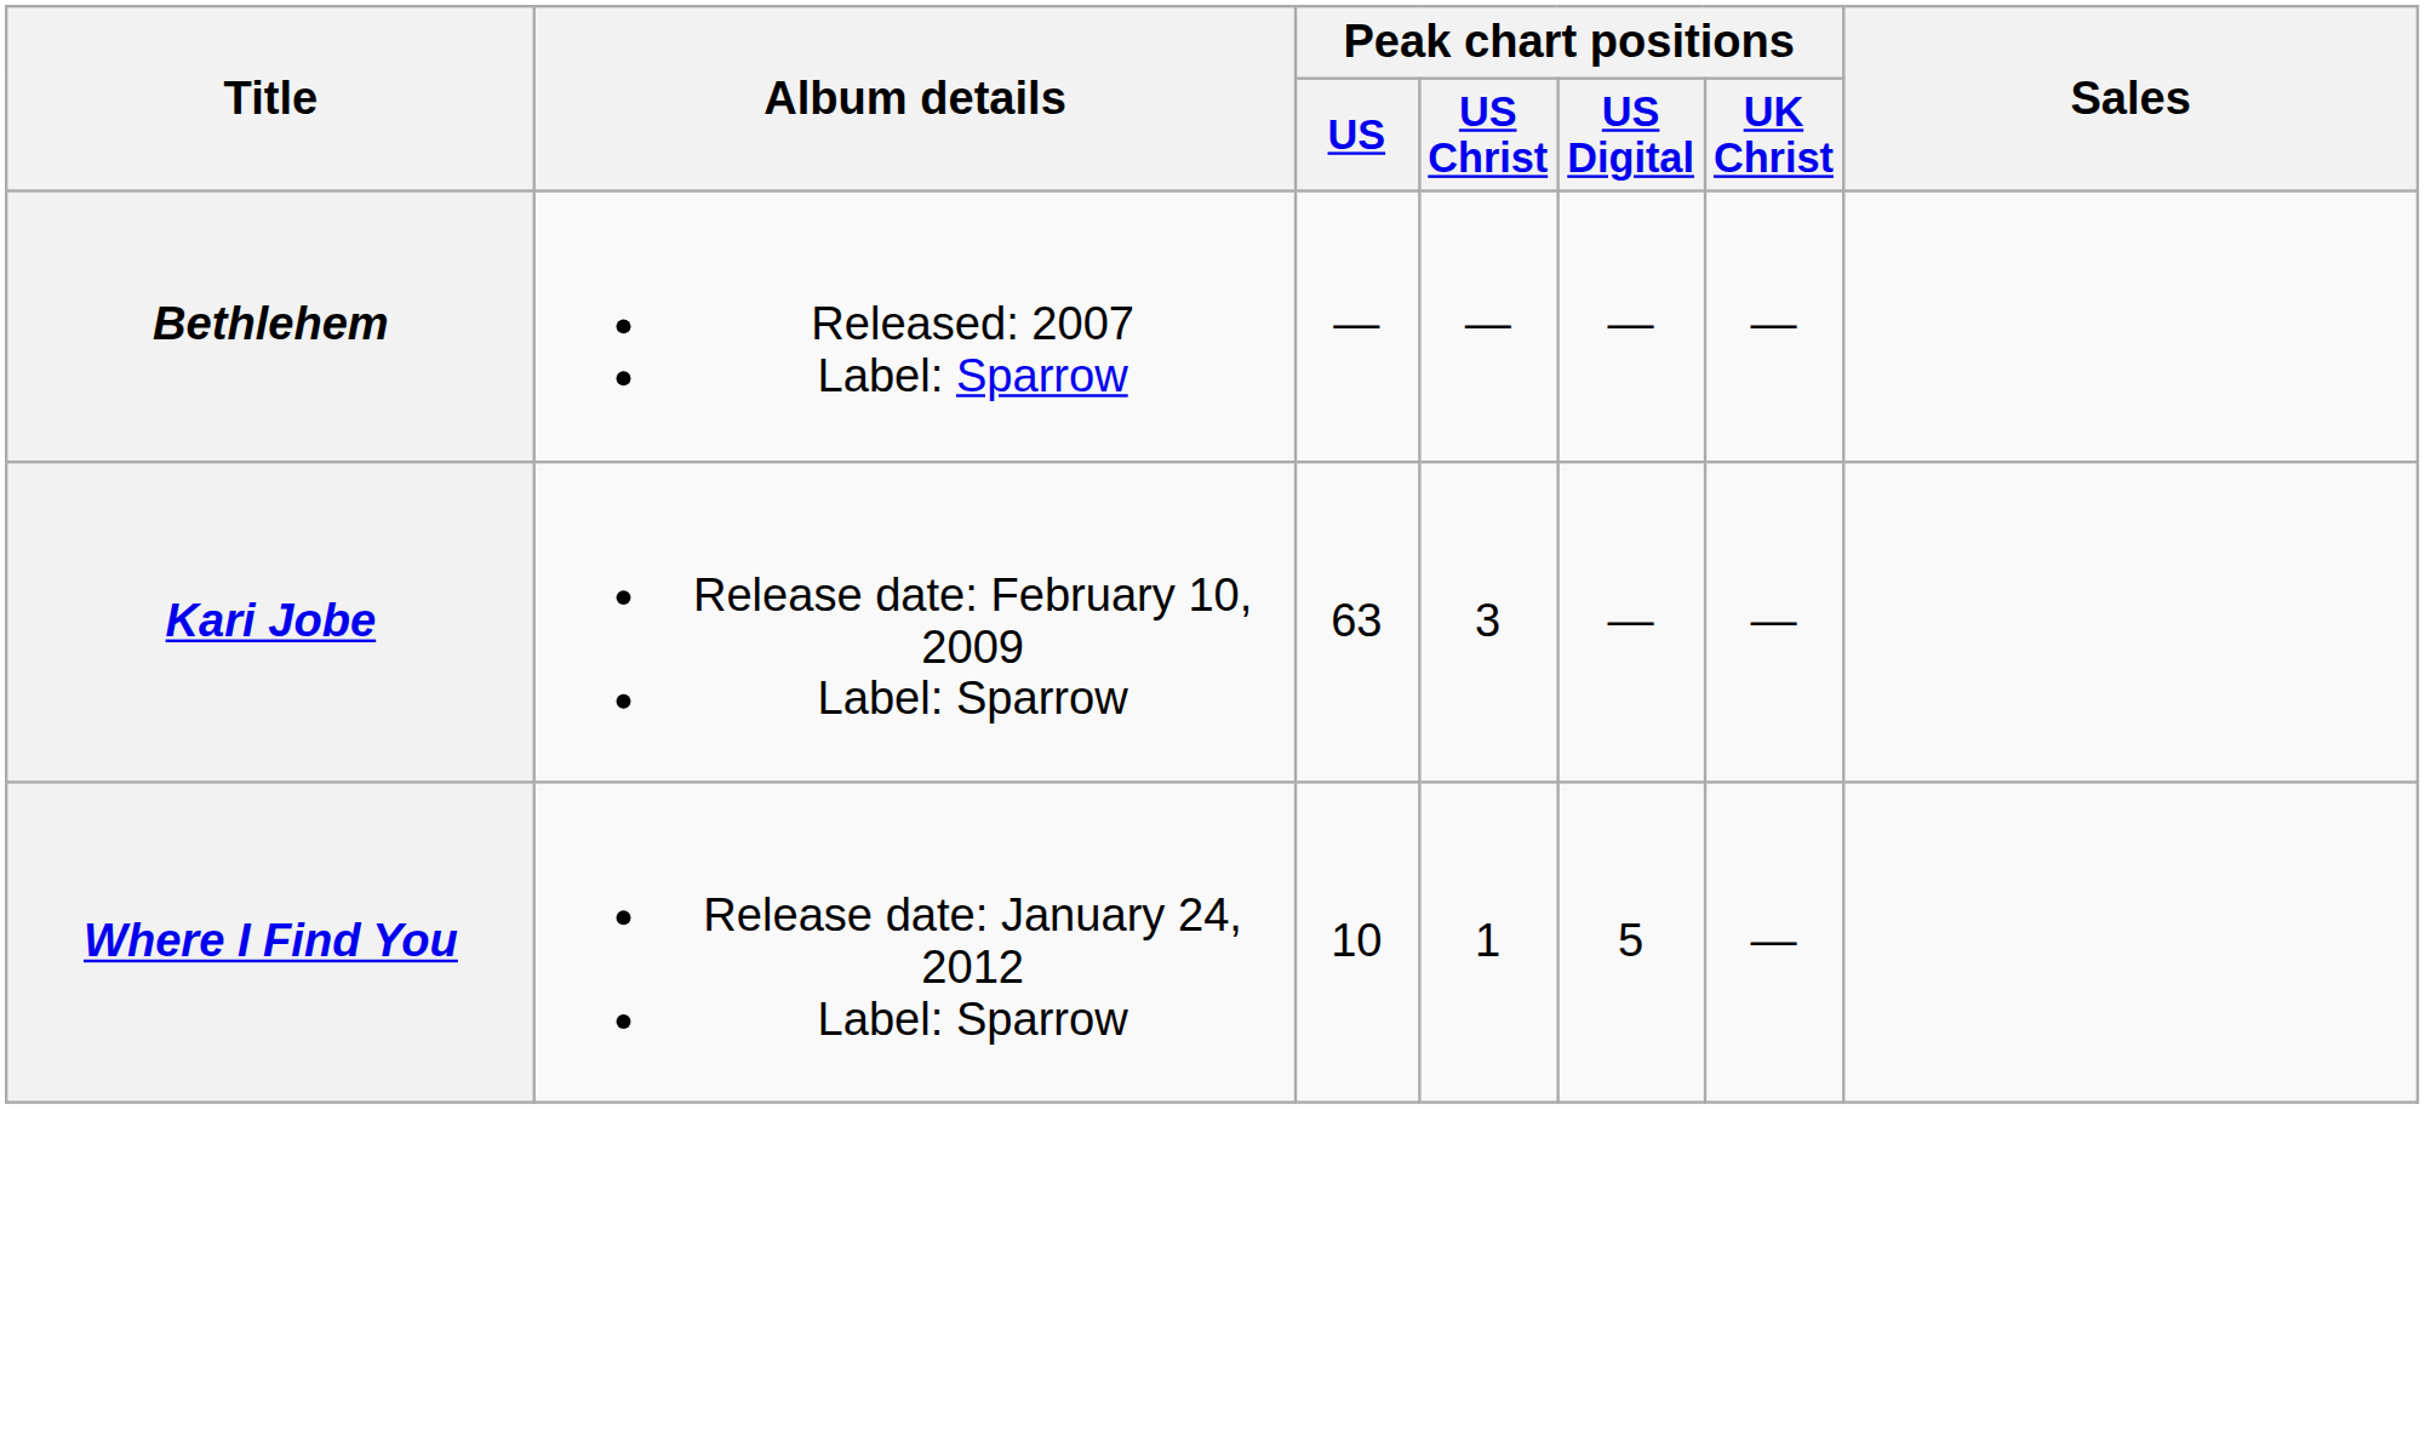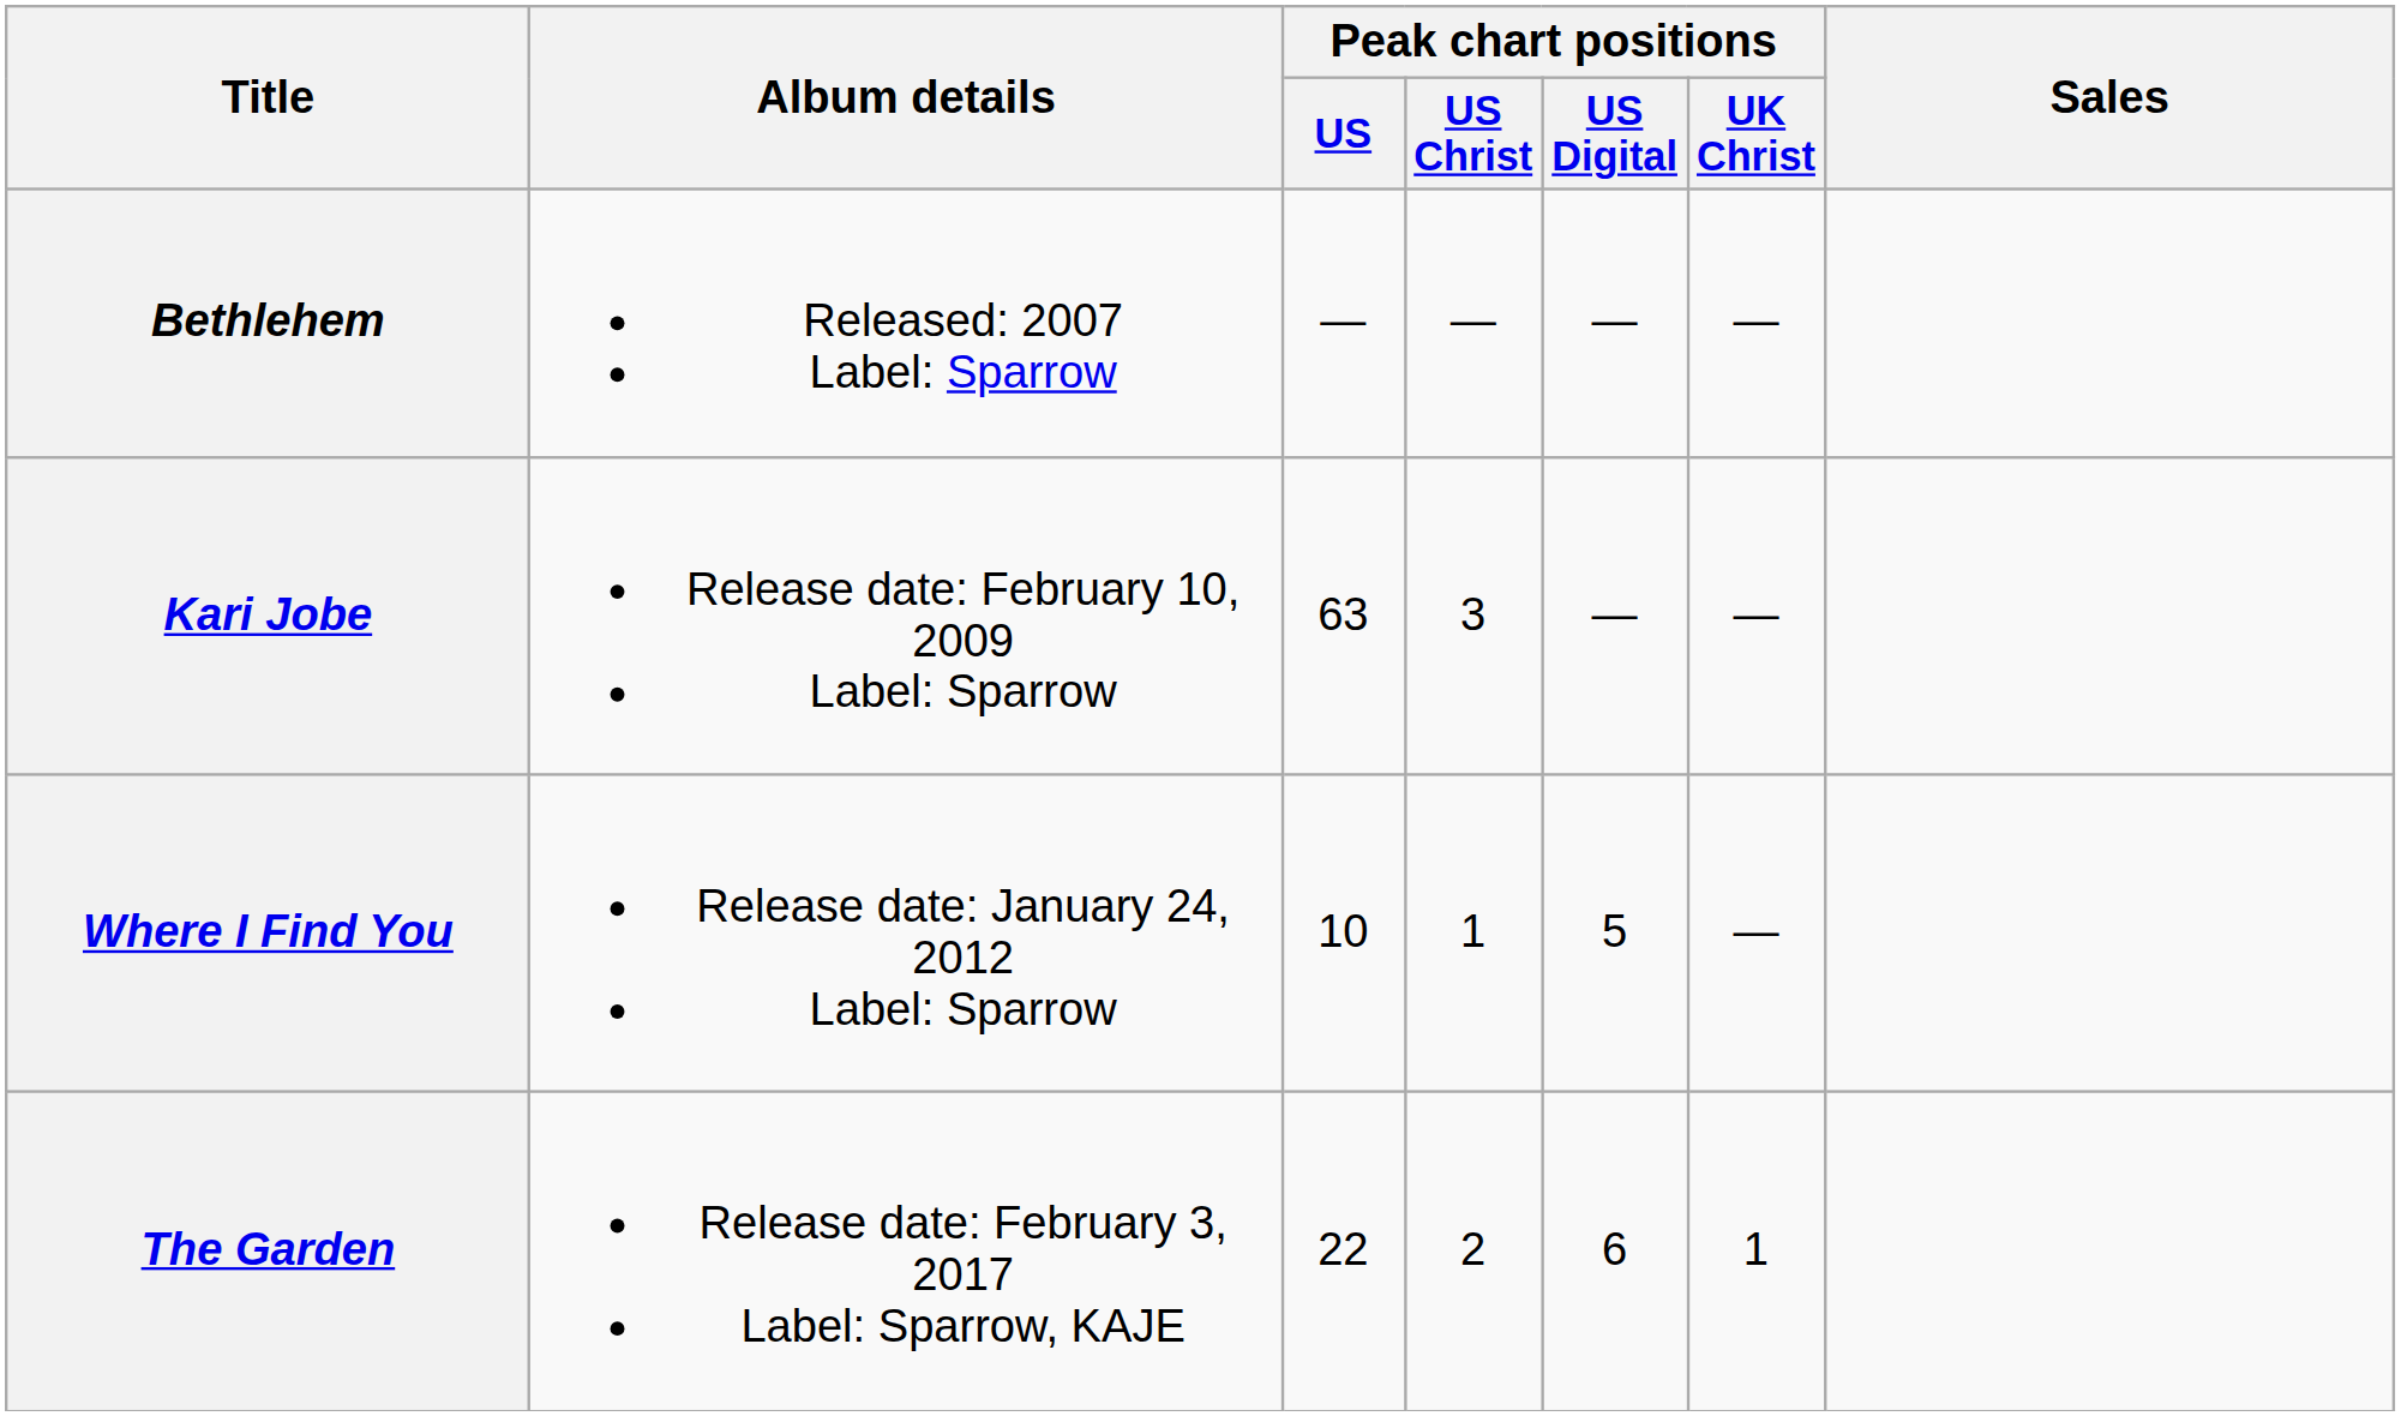 <table class="wikitable plainrowheaders" style="text-align:center;">
 <tr>
 <th scope="col" rowspan="2" style="width:11em;">Title</th>
 <th scope="col" rowspan="2" style="width:16em;">Album details</th>
 <th scope="col" colspan="4">Peak chart positions</th>
 <th scope="col" rowspan="2" style="width:12em;">Sales</th>
 </tr>
 <tr>
 <th scope="col" style="width:2.5em;font-size:90%;"><a href='#'>US</a><br></th>
 <th scope="col" style="width:2.5em;font-size:90%;"><a href='#'>US Christ</a><br></th>
 <th scope="col" style="width:2.5em;font-size:90%;"><a href='#'>US Digital</a><br></th>
 <th scope="col" style="width:2.5em;font-size:90%;"><a href='#'>UK Christ</a><br></th>
 </tr>
 <tr>
 <th scope="row"><em>Bethlehem</em></th>
 <td><br><ul><li>Released: 2007</li><li>Label: <a href='#'>Sparrow</a></li></ul></td>
 <td>—</td>
 <td>—</td>
 <td>—</td>
 <td>—</td>
 <td align="left"></td>
 </tr>
 <tr>
 <th scope="row"><em><a href='#'>Kari Jobe</a></em></th>
 <td><br><ul><li>Release date: February 10, 2009</li><li>Label: Sparrow</li></ul></td>
 <td>63</td>
 <td>3</td>
 <td>—</td>
 <td>—</td>
 <td align="left"></td>
 </tr>
 <tr>
 <th scope="row"><em><a href='#'>Where I Find You</a></em></th>
 <td><br><ul><li>Release date: January 24, 2012</li><li>Label: Sparrow</li></ul></td>
 <td>10</td>
 <td>1</td>
 <td>5</td>
 <td>—</td>
 <td align="left"></td>
 </tr>
+<tr>
+<th scope="row"><em><a href='#'>The Garden</a></em></th>
+<td><br><ul><li>Release date: February 3, 2017</li><li>Label: Sparrow, KAJE</li></ul></td>
+<td>22</td>
+<td>2</td>
+<td>6</td>
+<td>1</td>
+<td align="left"></td>
+</tr>
 </table>
